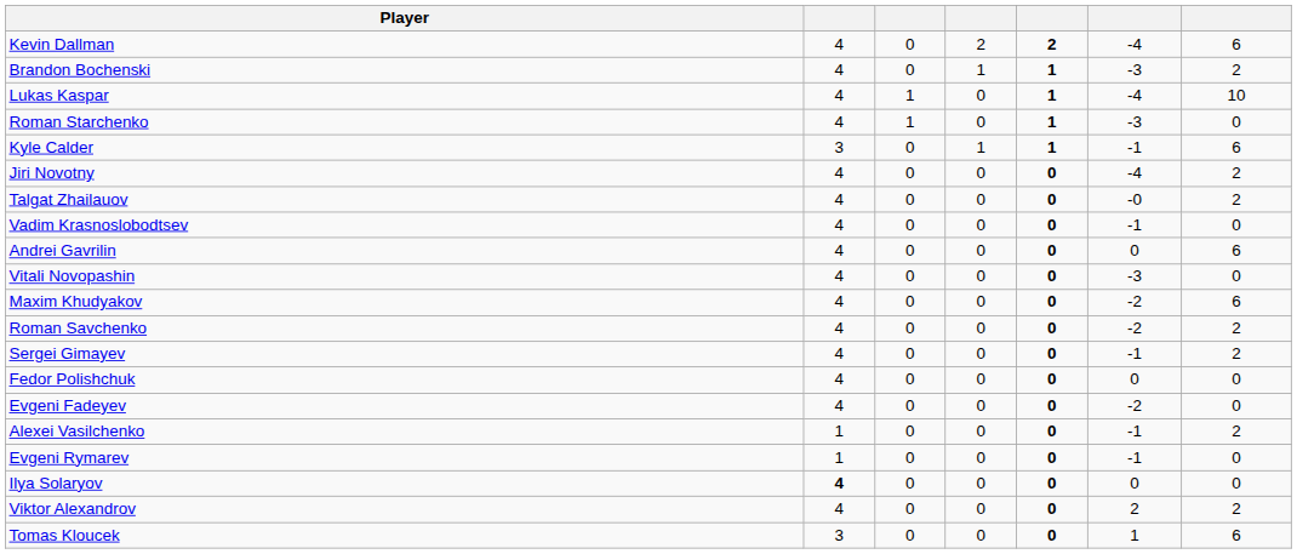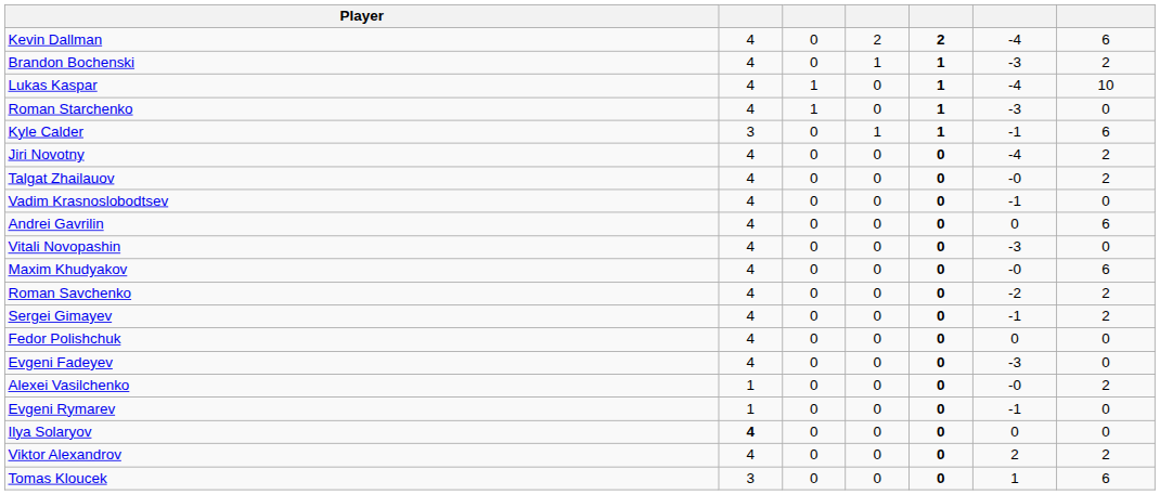 <table class="wikitable sortable" style="width:100%; text-align:center;">
 <tr align=center>
 <th>Player</th>
 <th></th>
 <th></th>
 <th></th>
 <th></th>
 <th data-sort-type="number"></th>
 <th></th>
 </tr>
 <tr align=center>
 <td align=left><a href='#'>Kevin Dallman</a></td>
 <td>4</td>
 <td>0</td>
 <td>2</td>
 <td><strong>2</strong></td>
 <td>-4</td>
 <td>6</td>
 </tr>
 <tr align=center>
 <td align=left><a href='#'>Brandon Bochenski</a></td>
 <td>4</td>
 <td>0</td>
 <td>1</td>
 <td><strong>1</strong></td>
 <td>-3</td>
 <td>2</td>
 </tr>
 <tr align=center>
 <td align=left><a href='#'>Lukas Kaspar</a></td>
 <td>4</td>
 <td>1</td>
 <td>0</td>
 <td><strong>1</strong></td>
 <td>-4</td>
 <td>10</td>
 </tr>
 <tr align=center>
 <td align=left><a href='#'>Roman Starchenko</a></td>
 <td>4</td>
 <td>1</td>
 <td>0</td>
 <td><strong>1</strong></td>
 <td>-3</td>
 <td>0</td>
 </tr>
 <tr align=center>
 <td align=left><a href='#'>Kyle Calder</a></td>
 <td>3</td>
 <td>0</td>
 <td>1</td>
 <td><strong>1</strong></td>
 <td>-1</td>
 <td>6</td>
 </tr>
 <tr align=center>
 <td align=left><a href='#'>Jiri Novotny</a></td>
 <td>4</td>
 <td>0</td>
 <td>0</td>
 <td><strong>0</strong></td>
 <td>-4</td>
 <td>2</td>
 </tr>
 <tr align=center>
 <td align=left><a href='#'>Talgat Zhailauov</a></td>
 <td>4</td>
 <td>0</td>
 <td>0</td>
 <td><strong>0</strong></td>
 <td>-0</td>
 <td>2</td>
 </tr>
 <tr align=center>
 <td align=left><a href='#'>Vadim Krasnoslobodtsev</a></td>
 <td>4</td>
 <td>0</td>
 <td>0</td>
 <td><strong>0</strong></td>
 <td>-1</td>
 <td>0</td>
 </tr>
 <tr align=center>
 <td align=left><a href='#'>Andrei Gavrilin</a></td>
 <td>4</td>
 <td>0</td>
 <td>0</td>
 <td><strong>0</strong></td>
 <td>0</td>
 <td>6</td>
 </tr>
 <tr align=center>
 <td align=left><a href='#'>Vitali Novopashin</a></td>
 <td>4</td>
 <td>0</td>
 <td>0</td>
 <td><strong>0</strong></td>
 <td>-3</td>
 <td>0</td>
 </tr>
 <tr align=center>
 <td align=left><a href='#'>Maxim Khudyakov</a></td>
 <td>4</td>
 <td>0</td>
 <td>0</td>
 <td><strong>0</strong></td>
-<td>-2</td>
+<td>-0</td>
 <td>6</td>
 </tr>
 <tr align=center>
 <td align=left><a href='#'>Roman Savchenko</a></td>
 <td>4</td>
 <td>0</td>
 <td>0</td>
 <td><strong>0</strong></td>
 <td>-2</td>
 <td>2</td>
 </tr>
 <tr align=center>
 <td align=left><a href='#'>Sergei Gimayev</a></td>
 <td>4</td>
 <td>0</td>
 <td>0</td>
 <td><strong>0</strong></td>
 <td>-1</td>
 <td>2</td>
 </tr>
 <tr align=center>
 <td align=left><a href='#'>Fedor Polishchuk</a></td>
 <td>4</td>
 <td>0</td>
 <td>0</td>
 <td><strong>0</strong></td>
 <td>0</td>
 <td>0</td>
 </tr>
 <tr align=center>
 <td align=left><a href='#'>Evgeni Fadeyev</a></td>
 <td>4</td>
 <td>0</td>
 <td>0</td>
 <td><strong>0</strong></td>
-<td>-2</td>
+<td>-3</td>
 <td>0</td>
 </tr>
 <tr align=center>
 <td align=left><a href='#'>Alexei Vasilchenko</a></td>
 <td>1</td>
 <td>0</td>
 <td>0</td>
 <td><strong>0</strong></td>
-<td>-1</td>
+<td>-0</td>
 <td>2</td>
 </tr>
 <tr align=center>
 <td align=left><a href='#'>Evgeni Rymarev</a></td>
 <td>1</td>
 <td>0</td>
 <td>0</td>
 <td><strong>0</strong></td>
 <td>-1</td>
 <td>0</td>
 </tr>
 <tr align=center>
 <td align=left><a href='#'>Ilya Solaryov</a></td>
 <td><strong>4</strong></td>
 <td>0</td>
 <td>0</td>
 <td><strong>0</strong></td>
 <td>0</td>
 <td>0</td>
 </tr>
 <tr align=center>
 <td align=left><a href='#'>Viktor Alexandrov</a></td>
 <td>4</td>
 <td>0</td>
 <td>0</td>
 <td><strong>0</strong></td>
 <td>2</td>
 <td>2</td>
 </tr>
 <tr align=center>
 <td align=left><a href='#'>Tomas Kloucek</a></td>
 <td>3</td>
 <td>0</td>
 <td>0</td>
 <td><strong>0</strong></td>
 <td>1</td>
 <td>6</td>
 </tr>
 </table>
